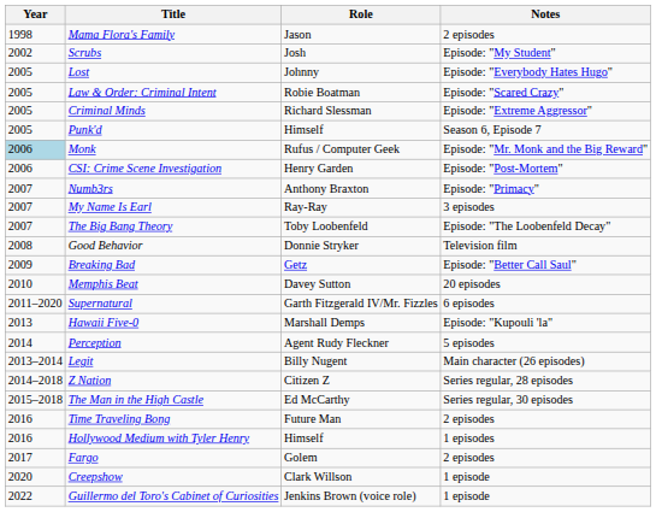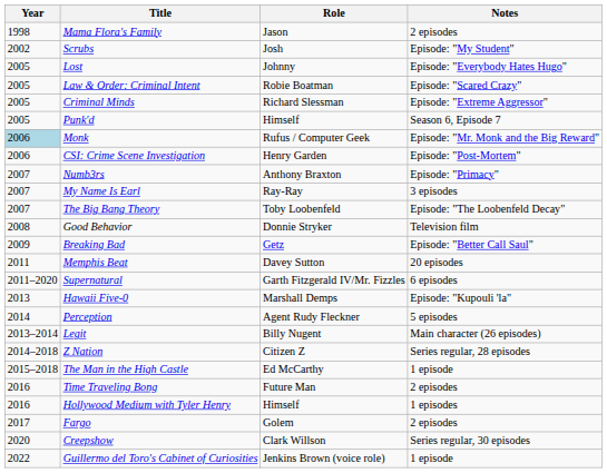 <table class="wikitable sortable">
 <tr>
 <th>Year</th>
 <th>Title</th>
 <th>Role</th>
 <th>Notes</th>
 </tr>
 <tr>
 <td>1998</td>
 <td><em><a href='#'>Mama Flora's Family</a></em></td>
 <td>Jason</td>
 <td>2 episodes</td>
 </tr>
 <tr>
 <td>2002</td>
 <td><em><a href='#'>Scrubs</a></em></td>
 <td>Josh</td>
 <td>Episode: "<a href='#'>My Student</a>"</td>
 </tr>
 <tr>
 <td>2005</td>
 <td><em><a href='#'>Lost</a></em></td>
 <td>Johnny</td>
 <td>Episode: "<a href='#'>Everybody Hates Hugo</a>"</td>
 </tr>
 <tr>
 <td>2005</td>
 <td><em><a href='#'>Law & Order: Criminal Intent</a></em></td>
 <td>Robie Boatman</td>
 <td>Episode: "<a href='#'>Scared Crazy</a>"</td>
 </tr>
 <tr>
 <td>2005</td>
 <td><em><a href='#'>Criminal Minds</a></em></td>
 <td>Richard Slessman</td>
 <td>Episode: "<a href='#'>Extreme Aggressor</a>"</td>
 </tr>
 <tr>
 <td>2005</td>
 <td><em><a href='#'>Punk'd</a></em></td>
 <td>Himself</td>
 <td>Season 6, Episode 7</td>
 </tr>
 <tr>
 <td style="background: lightblue;">2006</td>
 <td><em><a href='#'>Monk</a></em></td>
 <td>Rufus / Computer Geek</td>
 <td>Episode: "<a href='#'>Mr. Monk and the Big Reward</a>"</td>
 </tr>
 <tr>
 <td>2006</td>
 <td><em><a href='#'>CSI: Crime Scene Investigation</a></em></td>
 <td>Henry Garden</td>
 <td>Episode: "<a href='#'>Post-Mortem</a>"</td>
 </tr>
 <tr>
 <td>2007</td>
 <td><em><a href='#'>Numb3rs</a></em></td>
 <td>Anthony Braxton</td>
 <td>Episode: "<a href='#'>Primacy</a>"</td>
 </tr>
 <tr>
 <td>2007</td>
 <td><em><a href='#'>My Name Is Earl</a></em></td>
 <td>Ray-Ray</td>
 <td>3 episodes</td>
 </tr>
 <tr>
 <td>2007</td>
 <td><em><a href='#'>The Big Bang Theory</a></em></td>
 <td>Toby Loobenfeld</td>
 <td>Episode: "The Loobenfeld Decay"</td>
 </tr>
 <tr>
 <td>2008</td>
 <td><em>Good Behavior</em></td>
 <td>Donnie Stryker</td>
 <td>Television film</td>
 </tr>
 <tr>
 <td>2009</td>
 <td><em><a href='#'>Breaking Bad</a></em></td>
 <td><a href='#'>Getz</a></td>
 <td>Episode: "<a href='#'>Better Call Saul</a>"</td>
 </tr>
 <tr>
-<td>2010</td>
+<td>2011</td>
 <td><em><a href='#'>Memphis Beat</a></em></td>
 <td>Davey Sutton</td>
 <td>20 episodes</td>
 </tr>
 <tr>
 <td>2011–2020</td>
 <td><em><a href='#'>Supernatural</a></em></td>
 <td>Garth Fitzgerald IV/Mr. Fizzles</td>
 <td>6 episodes</td>
 </tr>
 <tr>
 <td>2013</td>
 <td><em><a href='#'>Hawaii Five-0</a></em></td>
 <td>Marshall Demps</td>
 <td>Episode: "Kupouli 'la"</td>
 </tr>
 <tr>
 <td>2014</td>
 <td><em><a href='#'>Perception</a></em></td>
 <td>Agent Rudy Fleckner</td>
 <td>5 episodes</td>
 </tr>
 <tr>
 <td>2013–2014</td>
 <td><em><a href='#'>Legit</a></em></td>
 <td>Billy Nugent</td>
 <td>Main character (26 episodes)</td>
 </tr>
 <tr>
 <td>2014–2018</td>
 <td><em><a href='#'>Z Nation</a></em></td>
 <td>Citizen Z</td>
 <td>Series regular, 28 episodes</td>
 </tr>
 <tr>
 <td>2015–2018</td>
 <td><em><a href='#'>The Man in the High Castle</a></em></td>
 <td>Ed McCarthy</td>
-<td>Series regular, 30 episodes</td>
+<td>1 episode</td>
 </tr>
 <tr>
 <td>2016</td>
 <td><em><a href='#'>Time Traveling Bong</a></em></td>
 <td>Future Man</td>
 <td>2 episodes</td>
 </tr>
 <tr>
 <td>2016</td>
 <td><em><a href='#'>Hollywood Medium with Tyler Henry</a></em></td>
 <td>Himself</td>
 <td>1 episodes</td>
 </tr>
 <tr>
 <td>2017</td>
 <td><em><a href='#'>Fargo</a></em></td>
 <td>Golem</td>
 <td>2 episodes</td>
 </tr>
 <tr>
 <td>2020</td>
 <td><em><a href='#'>Creepshow</a></em></td>
 <td>Clark Willson</td>
-<td>1 episode</td>
+<td>Series regular, 30 episodes</td>
 </tr>
 <tr>
 <td>2022</td>
 <td><em><a href='#'>Guillermo del Toro's Cabinet of Curiosities</a></em></td>
 <td>Jenkins Brown (voice role)</td>
 <td>1 episode</td>
 </tr>
 </table>
